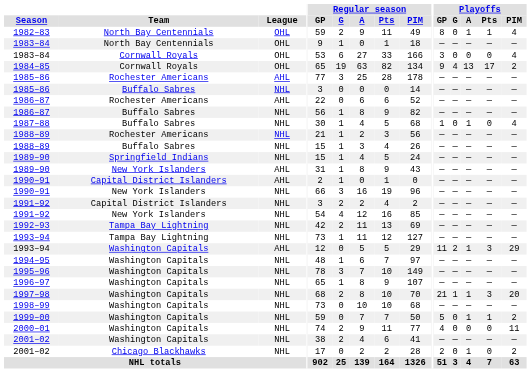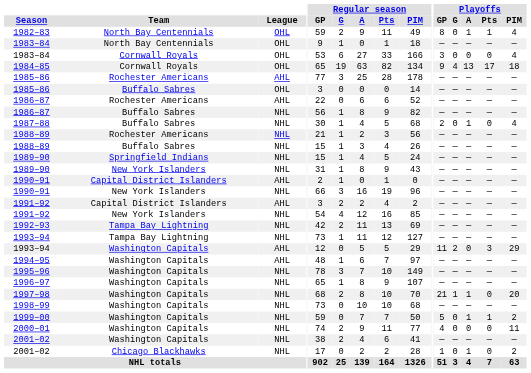 <table border="0" cellpadding="1" cellspacing="0" style="text-align:center; width:60em">
 <tr bgcolor="#e0e0e0">
 <th colspan="3" bgcolor="#ffffff"></th>
 <th rowspan="99" bgcolor="#ffffff"></th>
 <th colspan="5"><a href='#'>Regular season</a></th>
 <th rowspan="99" bgcolor="#ffffff"></th>
 <th colspan="5"><a href='#'>Playoffs</a></th>
 </tr>
 <tr bgcolor="#e0e0e0">
 <th><a href='#'>Season</a></th>
 <th>Team</th>
 <th>League</th>
 <th>GP</th>
 <th><a href='#'>G</a></th>
 <th><a href='#'>A</a></th>
 <th><a href='#'>Pts</a></th>
 <th><a href='#'>PIM</a></th>
 <th>GP</th>
 <th>G</th>
 <th>A</th>
 <th>Pts</th>
 <th>PIM</th>
 </tr>
 <tr>
 <td><a href='#'>1982–83</a></td>
 <td><a href='#'>North Bay Centennials</a></td>
 <td><a href='#'>OHL</a></td>
 <td>59</td>
 <td>2</td>
 <td>9</td>
 <td>11</td>
 <td>49</td>
 <td>8</td>
 <td>0</td>
 <td>1</td>
 <td>1</td>
 <td>4</td>
 </tr>
 <tr bgcolor="#f0f0f0">
 <td><a href='#'>1983–84</a></td>
 <td>North Bay Centennials</td>
 <td>OHL</td>
 <td>9</td>
 <td>1</td>
 <td>0</td>
 <td>1</td>
 <td>18</td>
 <td>—</td>
 <td>—</td>
 <td>—</td>
 <td>—</td>
 <td>—</td>
 </tr>
 <tr>
 <td>1983–84</td>
 <td><a href='#'>Cornwall Royals</a></td>
 <td>OHL</td>
 <td>53</td>
 <td>6</td>
 <td>27</td>
 <td>33</td>
 <td>166</td>
 <td>3</td>
 <td>0</td>
 <td>0</td>
 <td>0</td>
 <td>4</td>
 </tr>
 <tr bgcolor="#f0f0f0">
 <td><a href='#'>1984–85</a></td>
 <td>Cornwall Royals</td>
 <td>OHL</td>
 <td>65</td>
 <td>19</td>
 <td>63</td>
 <td>82</td>
 <td>134</td>
 <td>9</td>
 <td>4</td>
 <td>13</td>
 <td>17</td>
-<td>2</td>
+<td>18</td>
 </tr>
 <tr>
 <td><a href='#'>1985–86</a></td>
 <td><a href='#'>Rochester Americans</a></td>
 <td><a href='#'>AHL</a></td>
 <td>77</td>
 <td>3</td>
 <td>25</td>
 <td>28</td>
 <td>178</td>
 <td>—</td>
 <td>—</td>
 <td>—</td>
 <td>—</td>
 <td>—</td>
 </tr>
 <tr bgcolor="#f0f0f0">
 <td><a href='#'>1985–86</a></td>
 <td><a href='#'>Buffalo Sabres</a></td>
-<td><a href='#'>NHL</a></td>
+<td>OHL</td>
 <td>3</td>
 <td>0</td>
 <td>0</td>
 <td>0</td>
 <td>14</td>
 <td>—</td>
 <td>—</td>
 <td>—</td>
 <td>—</td>
 <td>—</td>
 </tr>
 <tr>
 <td><a href='#'>1986–87</a></td>
 <td>Rochester Americans</td>
 <td>AHL</td>
 <td>22</td>
 <td>0</td>
 <td>6</td>
 <td>6</td>
 <td>52</td>
 <td>—</td>
 <td>—</td>
 <td>—</td>
 <td>—</td>
 <td>—</td>
 </tr>
 <tr bgcolor="#f0f0f0">
 <td><a href='#'>1986–87</a></td>
 <td>Buffalo Sabres</td>
 <td>NHL</td>
 <td>56</td>
 <td>1</td>
 <td>8</td>
 <td>9</td>
 <td>82</td>
 <td>—</td>
 <td>—</td>
 <td>—</td>
 <td>—</td>
 <td>—</td>
 </tr>
 <tr>
 <td><a href='#'>1987–88</a></td>
 <td>Buffalo Sabres</td>
 <td>NHL</td>
 <td>30</td>
 <td>1</td>
 <td>4</td>
 <td>5</td>
 <td>68</td>
-<td>1</td>
+<td>2</td>
 <td>0</td>
 <td>1</td>
 <td>0</td>
 <td>4</td>
 </tr>
 <tr bgcolor="#f0f0f0">
 <td><a href='#'>1988–89</a></td>
 <td>Rochester Americans</td>
 <td><a href='#'>NHL</a></td>
 <td>21</td>
 <td>1</td>
 <td>2</td>
 <td>3</td>
 <td>56</td>
 <td>—</td>
 <td>—</td>
 <td>—</td>
 <td>—</td>
 <td>—</td>
 </tr>
 <tr>
 <td><a href='#'>1988–89</a></td>
 <td>Buffalo Sabres</td>
 <td>NHL</td>
 <td>15</td>
 <td>1</td>
 <td>3</td>
 <td>4</td>
 <td>26</td>
 <td>—</td>
 <td>—</td>
 <td>—</td>
 <td>—</td>
 <td>—</td>
 </tr>
 <tr bgcolor="#f0f0f0">
 <td><a href='#'>1989–90</a></td>
 <td><a href='#'>Springfield Indians</a></td>
 <td>NHL</td>
 <td>15</td>
 <td>1</td>
 <td>4</td>
 <td>5</td>
 <td>24</td>
 <td>—</td>
 <td>—</td>
 <td>—</td>
 <td>—</td>
 <td>—</td>
 </tr>
 <tr>
 <td><a href='#'>1989–90</a></td>
 <td><a href='#'>New York Islanders</a></td>
-<td>AHL</td>
+<td>NHL</td>
 <td>31</td>
 <td>1</td>
 <td>8</td>
 <td>9</td>
 <td>43</td>
 <td>—</td>
 <td>—</td>
 <td>—</td>
 <td>—</td>
 <td>—</td>
 </tr>
 <tr bgcolor="#f0f0f0">
 <td><a href='#'>1990–91</a></td>
 <td><a href='#'>Capital District Islanders</a></td>
 <td>AHL</td>
 <td>2</td>
 <td>1</td>
 <td>0</td>
 <td>1</td>
 <td>0</td>
 <td>—</td>
 <td>—</td>
 <td>—</td>
 <td>—</td>
 <td>—</td>
 </tr>
 <tr>
 <td><a href='#'>1990–91</a></td>
 <td>New York Islanders</td>
 <td>NHL</td>
 <td>66</td>
 <td>3</td>
 <td>16</td>
 <td>19</td>
 <td>96</td>
 <td>—</td>
 <td>—</td>
 <td>—</td>
 <td>—</td>
 <td>—</td>
 </tr>
 <tr bgcolor="#f0f0f0">
 <td><a href='#'>1991–92</a></td>
 <td>Capital District Islanders</td>
-<td>NHL</td>
+<td>AHL</td>
 <td>3</td>
 <td>2</td>
 <td>2</td>
 <td>4</td>
 <td>2</td>
 <td>—</td>
 <td>—</td>
 <td>—</td>
 <td>—</td>
 <td>—</td>
 </tr>
 <tr>
 <td><a href='#'>1991–92</a></td>
 <td>New York Islanders</td>
 <td>NHL</td>
 <td>54</td>
 <td>4</td>
 <td>12</td>
 <td>16</td>
 <td>85</td>
 <td>—</td>
 <td>—</td>
 <td>—</td>
 <td>—</td>
 <td>—</td>
 </tr>
 <tr bgcolor="#f0f0f0">
 <td><a href='#'>1992–93</a></td>
 <td><a href='#'>Tampa Bay Lightning</a></td>
 <td>NHL</td>
 <td>42</td>
 <td>2</td>
 <td>11</td>
 <td>13</td>
 <td>69</td>
 <td>—</td>
 <td>—</td>
 <td>—</td>
 <td>—</td>
 <td>—</td>
 </tr>
 <tr>
 <td><a href='#'>1993–94</a></td>
 <td>Tampa Bay Lightning</td>
 <td>NHL</td>
 <td>73</td>
 <td>1</td>
 <td>11</td>
 <td>12</td>
 <td>127</td>
 <td>—</td>
 <td>—</td>
 <td>—</td>
 <td>—</td>
 <td>—</td>
 </tr>
 <tr bgcolor="#f0f0f0">
 <td>1993–94</td>
 <td><a href='#'>Washington Capitals</a></td>
 <td>AHL</td>
 <td>12</td>
 <td>0</td>
 <td>5</td>
 <td>5</td>
 <td>29</td>
 <td>11</td>
 <td>2</td>
-<td>1</td>
+<td>0</td>
 <td>3</td>
 <td>29</td>
 </tr>
 <tr>
 <td><a href='#'>1994–95</a></td>
 <td>Washington Capitals</td>
-<td>NHL</td>
+<td>AHL</td>
 <td>48</td>
 <td>1</td>
 <td>6</td>
 <td>7</td>
 <td>97</td>
 <td>—</td>
 <td>—</td>
 <td>—</td>
 <td>—</td>
 <td>—</td>
 </tr>
 <tr bgcolor="#f0f0f0">
 <td><a href='#'>1995–96</a></td>
 <td>Washington Capitals</td>
 <td>NHL</td>
 <td>78</td>
 <td>3</td>
 <td>7</td>
 <td>10</td>
 <td>149</td>
 <td>—</td>
 <td>—</td>
 <td>—</td>
 <td>—</td>
 <td>—</td>
 </tr>
 <tr>
 <td><a href='#'>1996–97</a></td>
 <td>Washington Capitals</td>
 <td>NHL</td>
 <td>65</td>
 <td>1</td>
 <td>8</td>
 <td>9</td>
 <td>107</td>
 <td>—</td>
 <td>—</td>
 <td>—</td>
 <td>—</td>
 <td>—</td>
 </tr>
 <tr bgcolor="#f0f0f0">
 <td><a href='#'>1997–98</a></td>
 <td>Washington Capitals</td>
 <td>NHL</td>
 <td>68</td>
 <td>2</td>
 <td>8</td>
 <td>10</td>
 <td>70</td>
 <td>21</td>
 <td>1</td>
 <td>1</td>
-<td>3</td>
+<td>0</td>
 <td>20</td>
 </tr>
 <tr>
 <td><a href='#'>1998–99</a></td>
 <td>Washington Capitals</td>
 <td>NHL</td>
 <td>73</td>
 <td>0</td>
 <td>10</td>
 <td>10</td>
 <td>68</td>
 <td>—</td>
 <td>—</td>
 <td>—</td>
 <td>—</td>
 <td>—</td>
 </tr>
 <tr bgcolor="#f0f0f0">
 <td><a href='#'>1999–00</a></td>
 <td>Washington Capitals</td>
 <td>NHL</td>
 <td>59</td>
 <td>0</td>
 <td>7</td>
 <td>7</td>
 <td>50</td>
 <td>5</td>
 <td>0</td>
 <td>1</td>
 <td>1</td>
 <td>2</td>
 </tr>
 <tr>
 <td><a href='#'>2000–01</a></td>
 <td>Washington Capitals</td>
 <td>NHL</td>
 <td>74</td>
 <td>2</td>
 <td>9</td>
 <td>11</td>
 <td>77</td>
 <td>4</td>
 <td>0</td>
 <td>0</td>
 <td>0</td>
 <td>11</td>
 </tr>
 <tr bgcolor="#f0f0f0">
 <td><a href='#'>2001–02</a></td>
 <td>Washington Capitals</td>
 <td>NHL</td>
 <td>38</td>
 <td>2</td>
 <td>4</td>
 <td>6</td>
 <td>41</td>
 <td>—</td>
 <td>—</td>
 <td>—</td>
 <td>—</td>
 <td>—</td>
 </tr>
 <tr>
 <td>2001–02</td>
 <td><a href='#'>Chicago Blackhawks</a></td>
 <td>NHL</td>
 <td>17</td>
 <td>0</td>
 <td>2</td>
 <td>2</td>
 <td>28</td>
-<td>2</td>
+<td>1</td>
 <td>0</td>
 <td>1</td>
 <td>0</td>
 <td>2</td>
 </tr>
 <tr bgcolor="#e0e0e0">
 <th colspan="3">NHL totals</th>
 <th>902</th>
 <th>25</th>
 <th>139</th>
 <th>164</th>
 <th>1326</th>
 <th>51</th>
 <th>3</th>
 <th>4</th>
 <th>7</th>
 <th>63</th>
 </tr>
 </table>
